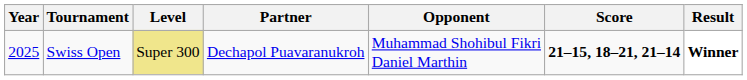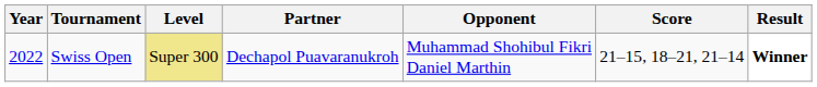 <table class="sortable wikitable" style="font-size: 90%">
 <tr>
 <th>Year</th>
 <th>Tournament</th>
 <th>Level</th>
 <th>Partner</th>
 <th>Opponent</th>
 <th>Score</th>
 <th>Result</th>
 </tr>
 <tr>
-<td align="center"><a href='#'>2025</a></td>
+<td align="center"><a href='#'>2022</a></td>
 <td align="left"><a href='#'>Swiss Open</a></td>
 <td align="left" style="background: khaki;">Super 300</td>
 <td align="left"> <a href='#'>Dechapol Puavaranukroh</a></td>
 <td align="left"> <a href='#'>Muhammad Shohibul Fikri</a> <br>  <a href='#'>Daniel Marthin</a></td>
-<td align="left"><strong>21–15, 18–21, 21–14</strong></td>
+<td align="left">21–15, 18–21, 21–14</td>
 <td style="text-align:left; background:white"> <strong>Winner</strong></td>
 </tr>
 </table>
